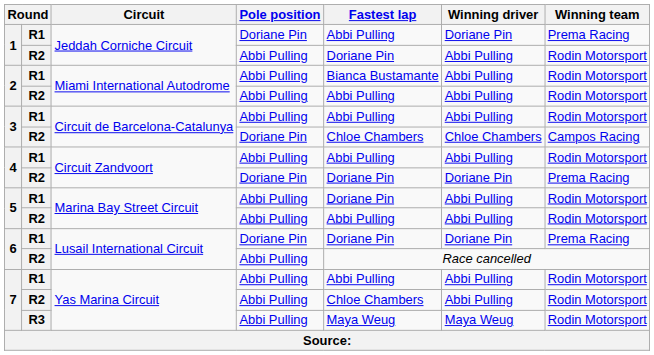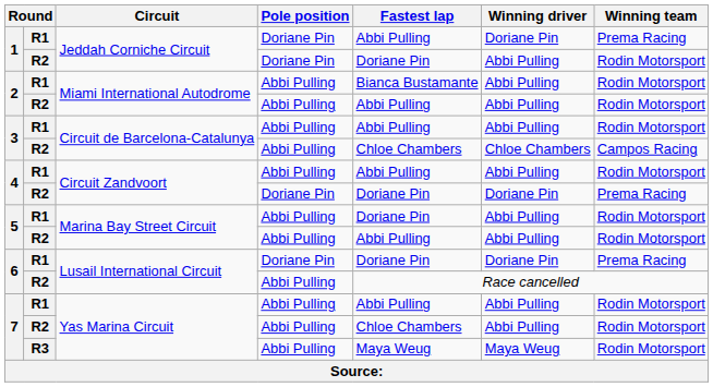 <table class="wikitable" style="font-size: 85%;">
 <tr>
 <th colspan=2>Round</th>
 <th>Circuit</th>
 <th><a href='#'>Pole position</a></th>
 <th><a href='#'>Fastest lap</a></th>
 <th>Winning driver</th>
 <th>Winning team</th>
 </tr>
 <tr>
 <th rowspan=2>1</th>
 <th>R1</th>
 <td rowspan=2> <a href='#'>Jeddah Corniche Circuit</a></td>
 <td nowrap> <a href='#'>Doriane Pin</a></td>
 <td nowrap> <a href='#'>Abbi Pulling</a></td>
 <td nowrap> <a href='#'>Doriane Pin</a></td>
 <td nowrap> <a href='#'>Prema Racing</a></td>
 </tr>
 <tr>
 <th>R2</th>
-<td nowrap> <a href='#'>Abbi Pulling</a></td>
+<td nowrap> <a href='#'>Doriane Pin</a></td>
 <td nowrap> <a href='#'>Doriane Pin</a></td>
 <td nowrap> <a href='#'>Abbi Pulling</a></td>
 <td nowrap> <a href='#'>Rodin Motorsport</a></td>
 </tr>
 <tr>
 <th rowspan=2>2</th>
 <th>R1</th>
 <td rowspan=2> <a href='#'>Miami International Autodrome</a></td>
 <td nowrap> <a href='#'>Abbi Pulling</a></td>
 <td nowrap> <a href='#'>Bianca Bustamante</a></td>
 <td nowrap> <a href='#'>Abbi Pulling</a></td>
 <td nowrap> <a href='#'>Rodin Motorsport</a></td>
 </tr>
 <tr>
 <th>R2</th>
 <td nowrap> <a href='#'>Abbi Pulling</a></td>
 <td nowrap> <a href='#'>Abbi Pulling</a></td>
 <td nowrap> <a href='#'>Abbi Pulling</a></td>
 <td nowrap> <a href='#'>Rodin Motorsport</a></td>
 </tr>
 <tr>
 <th rowspan=2>3</th>
 <th>R1</th>
 <td rowspan=2 nowrap> <a href='#'>Circuit de Barcelona-Catalunya</a></td>
 <td nowrap> <a href='#'>Abbi Pulling</a></td>
 <td nowrap> <a href='#'>Abbi Pulling</a></td>
 <td nowrap> <a href='#'>Abbi Pulling</a></td>
 <td nowrap> <a href='#'>Rodin Motorsport</a></td>
 </tr>
 <tr>
 <th>R2</th>
-<td nowrap> <a href='#'>Doriane Pin</a></td>
+<td nowrap> <a href='#'>Abbi Pulling</a></td>
 <td nowrap> <a href='#'>Chloe Chambers</a></td>
 <td nowrap> <a href='#'>Chloe Chambers</a></td>
 <td nowrap> <a href='#'>Campos Racing</a></td>
 </tr>
 <tr>
 <th rowspan=2>4</th>
 <th>R1</th>
 <td rowspan=2> <a href='#'>Circuit Zandvoort</a></td>
 <td nowrap> <a href='#'>Abbi Pulling</a></td>
 <td nowrap> <a href='#'>Abbi Pulling</a></td>
 <td nowrap> <a href='#'>Abbi Pulling</a></td>
 <td nowrap> <a href='#'>Rodin Motorsport</a></td>
 </tr>
 <tr>
 <th>R2</th>
 <td nowrap> <a href='#'>Doriane Pin</a></td>
 <td nowrap> <a href='#'>Doriane Pin</a></td>
 <td nowrap> <a href='#'>Doriane Pin</a></td>
 <td nowrap> <a href='#'>Prema Racing</a></td>
 </tr>
 <tr>
 <th rowspan=2>5</th>
 <th>R1</th>
 <td rowspan=2> <a href='#'>Marina Bay Street Circuit</a></td>
 <td nowrap> <a href='#'>Abbi Pulling</a></td>
 <td nowrap> <a href='#'>Doriane Pin</a></td>
 <td nowrap> <a href='#'>Abbi Pulling</a></td>
 <td nowrap> <a href='#'>Rodin Motorsport</a></td>
 </tr>
 <tr>
 <th>R2</th>
 <td nowrap> <a href='#'>Abbi Pulling</a></td>
 <td nowrap> <a href='#'>Abbi Pulling</a></td>
 <td nowrap> <a href='#'>Abbi Pulling</a></td>
 <td nowrap> <a href='#'>Rodin Motorsport</a></td>
 </tr>
 <tr>
 <th rowspan=2>6</th>
 <th>R1</th>
 <td rowspan=2> <a href='#'>Lusail International Circuit</a></td>
 <td> <a href='#'>Doriane Pin</a></td>
 <td> <a href='#'>Doriane Pin</a></td>
 <td> <a href='#'>Doriane Pin</a></td>
 <td> <a href='#'>Prema Racing</a></td>
 </tr>
 <tr>
 <th>R2</th>
 <td nowrap> <a href='#'>Abbi Pulling</a></td>
 <td nowrap colspan=3 align=center><em>Race cancelled</em></td>
 </tr>
 <tr>
 <th rowspan=3>7</th>
 <th>R1</th>
 <td rowspan=3> <a href='#'>Yas Marina Circuit</a></td>
 <td> <a href='#'>Abbi Pulling</a></td>
 <td nowrap> <a href='#'>Abbi Pulling</a></td>
 <td nowrap> <a href='#'>Abbi Pulling</a></td>
 <td nowrap> <a href='#'>Rodin Motorsport</a></td>
 </tr>
 <tr>
 <th>R2</th>
 <td> <a href='#'>Abbi Pulling</a></td>
 <td nowrap> <a href='#'>Chloe Chambers</a></td>
 <td nowrap> <a href='#'>Abbi Pulling</a></td>
 <td nowrap> <a href='#'>Rodin Motorsport</a></td>
 </tr>
 <tr>
 <th>R3</th>
 <td nowrap> <a href='#'>Abbi Pulling</a></td>
 <td nowrap> <a href='#'>Maya Weug</a></td>
 <td nowrap> <a href='#'>Maya Weug</a></td>
 <td nowrap> <a href='#'>Rodin Motorsport</a></td>
 </tr>
 <tr>
 <th colspan="100">Source:</th>
 </tr>
 </table>
